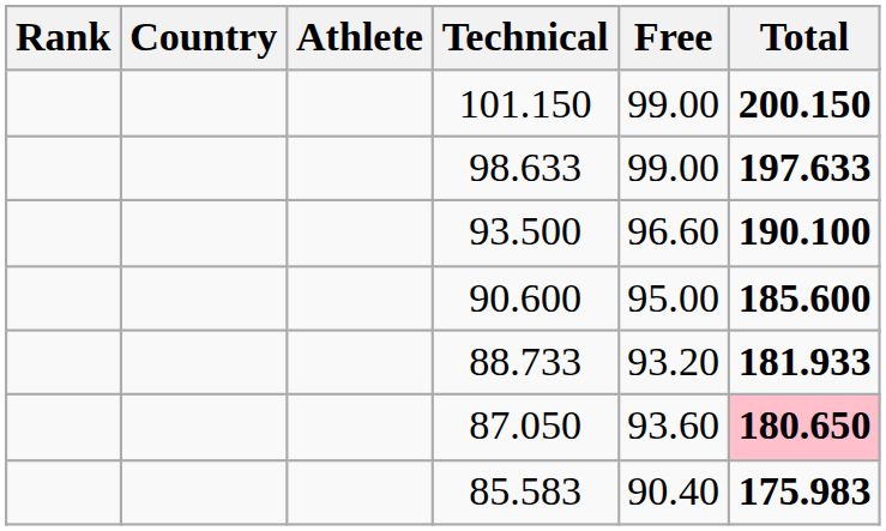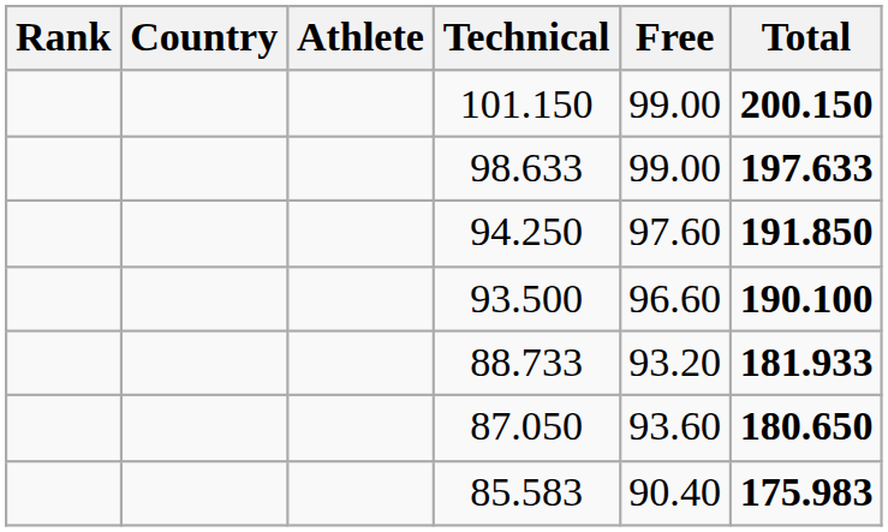 <table class="wikitable sortable" style="text-align:center">
 <tr>
 <th>Rank</th>
 <th>Country</th>
 <th>Athlete</th>
 <th>Technical</th>
 <th>Free</th>
 <th>Total</th>
 </tr>
 <tr>
 <td></td>
 <td align=left></td>
 <td></td>
 <td>101.150</td>
 <td>99.00</td>
 <td><strong>200.150</strong></td>
 </tr>
 <tr>
 <td></td>
 <td align=left></td>
 <td></td>
 <td>98.633</td>
 <td>99.00</td>
 <td><strong>197.633</strong></td>
 </tr>
 <tr>
 <td></td>
 <td align=left></td>
 <td></td>
-<td>93.500</td>
-<td>96.60</td>
-<td><strong>190.100</strong></td>
+<td>94.250</td>
+<td>97.60</td>
+<td><strong>191.850</strong></td>
 </tr>
 <tr>
 <td></td>
 <td align=left></td>
 <td></td>
-<td>90.600</td>
-<td>95.00</td>
-<td><strong>185.600</strong></td>
+<td>93.500</td>
+<td>96.60</td>
+<td><strong>190.100</strong></td>
 </tr>
 <tr>
 <td></td>
 <td align=left></td>
 <td></td>
 <td>88.733</td>
 <td>93.20</td>
 <td><strong>181.933</strong></td>
 </tr>
 <tr>
 <td></td>
 <td align=left></td>
 <td></td>
 <td>87.050</td>
 <td>93.60</td>
-<td style="background: pink;"><strong>180.650</strong></td>
+<td><strong>180.650</strong></td>
 </tr>
 <tr>
 <td></td>
 <td align=left></td>
 <td></td>
 <td>85.583</td>
 <td>90.40</td>
 <td><strong>175.983</strong></td>
 </tr>
 </table>
